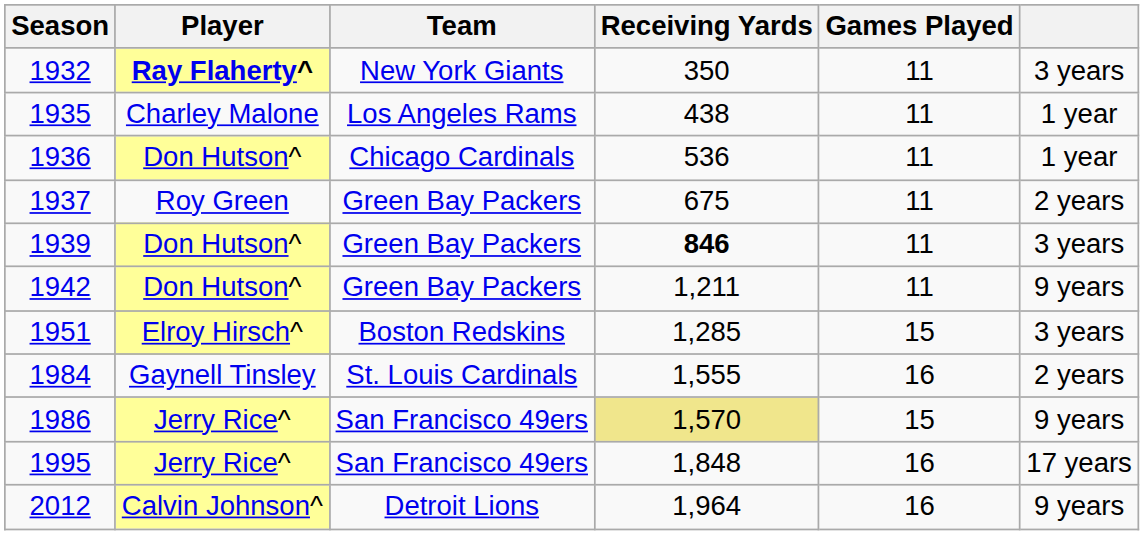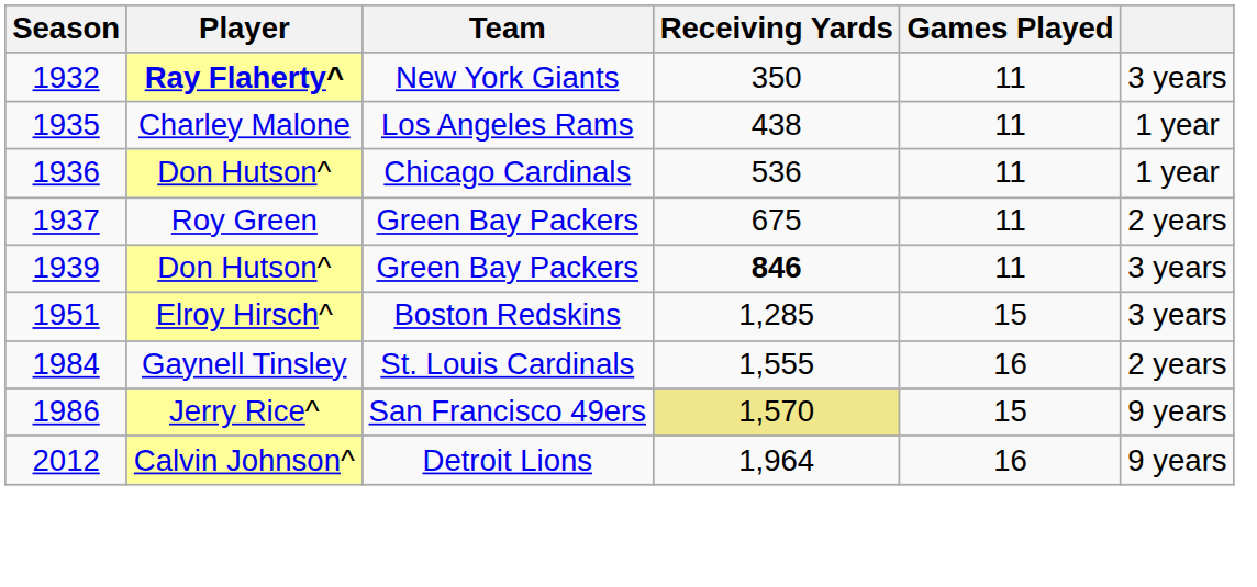 <table class="plainrowheaders sortable wikitable" style="text-align:center;">
 <tr>
 <th>Season</th>
 <th>Player</th>
 <th>Team</th>
 <th>Receiving Yards</th>
 <th>Games Played</th>
 <th></th>
 </tr>
 <tr>
 <td><a href='#'>1932</a></td>
 <td style="background:#FFFF99;"><strong><a href='#'>Ray Flaherty</a>^</strong></td>
 <td><a href='#'>New York Giants</a></td>
 <td>350</td>
 <td>11</td>
 <td>3 years</td>
 </tr>
 <tr>
 <td><a href='#'>1935</a></td>
 <td><a href='#'>Charley Malone</a></td>
 <td><a href='#'>Los Angeles Rams</a></td>
 <td>438</td>
 <td>11</td>
 <td>1 year</td>
 </tr>
 <tr>
 <td><a href='#'>1936</a></td>
 <td style="background:#FFFF99;"><a href='#'>Don Hutson</a>^</td>
 <td><a href='#'>Chicago Cardinals</a></td>
 <td>536</td>
 <td>11</td>
 <td>1 year</td>
 </tr>
 <tr>
 <td><a href='#'>1937</a></td>
 <td><a href='#'>Roy Green</a></td>
 <td><a href='#'>Green Bay Packers</a></td>
 <td>675</td>
 <td>11</td>
 <td>2 years</td>
 </tr>
 <tr>
 <td><a href='#'>1939</a></td>
 <td style="background:#FFFF99;"><a href='#'>Don Hutson</a>^</td>
 <td><a href='#'>Green Bay Packers</a></td>
 <td><strong>846</strong></td>
 <td>11</td>
 <td>3 years</td>
 </tr>
 <tr>
-<td><a href='#'>1942</a></td>
-<td style="background:#FFFF99;"><a href='#'>Don Hutson</a>^</td>
-<td><a href='#'>Green Bay Packers</a></td>
-<td>1,211</td>
-<td>11</td>
-<td>9 years</td>
-</tr>
-<tr>
 <td><a href='#'>1951</a></td>
 <td style="background:#FFFF99;"><a href='#'>Elroy Hirsch</a>^</td>
 <td><a href='#'>Boston Redskins</a></td>
 <td>1,285</td>
 <td>15</td>
 <td>3 years</td>
 </tr>
 <tr>
 <td><a href='#'>1984</a></td>
 <td><a href='#'>Gaynell Tinsley</a></td>
 <td><a href='#'>St. Louis Cardinals</a></td>
 <td>1,555</td>
 <td>16</td>
 <td>2 years</td>
 </tr>
 <tr>
 <td><a href='#'>1986</a></td>
 <td style="background:#FFFF99;"><a href='#'>Jerry Rice</a>^</td>
 <td><a href='#'>San Francisco 49ers</a></td>
 <td style="background: khaki;">1,570</td>
 <td>15</td>
 <td>9 years</td>
 </tr>
 <tr>
-<td><a href='#'>1995</a></td>
-<td style="background:#FFFF99;"><a href='#'>Jerry Rice</a>^</td>
-<td><a href='#'>San Francisco 49ers</a></td>
-<td>1,848</td>
-<td>16</td>
-<td>17 years</td>
-</tr>
-<tr>
 <td><a href='#'>2012</a></td>
 <td style="background:#FFFF99;"><a href='#'>Calvin Johnson</a>^</td>
 <td><a href='#'>Detroit Lions</a></td>
 <td>1,964</td>
 <td>16</td>
 <td>9 years</td>
 </tr>
 </table>
